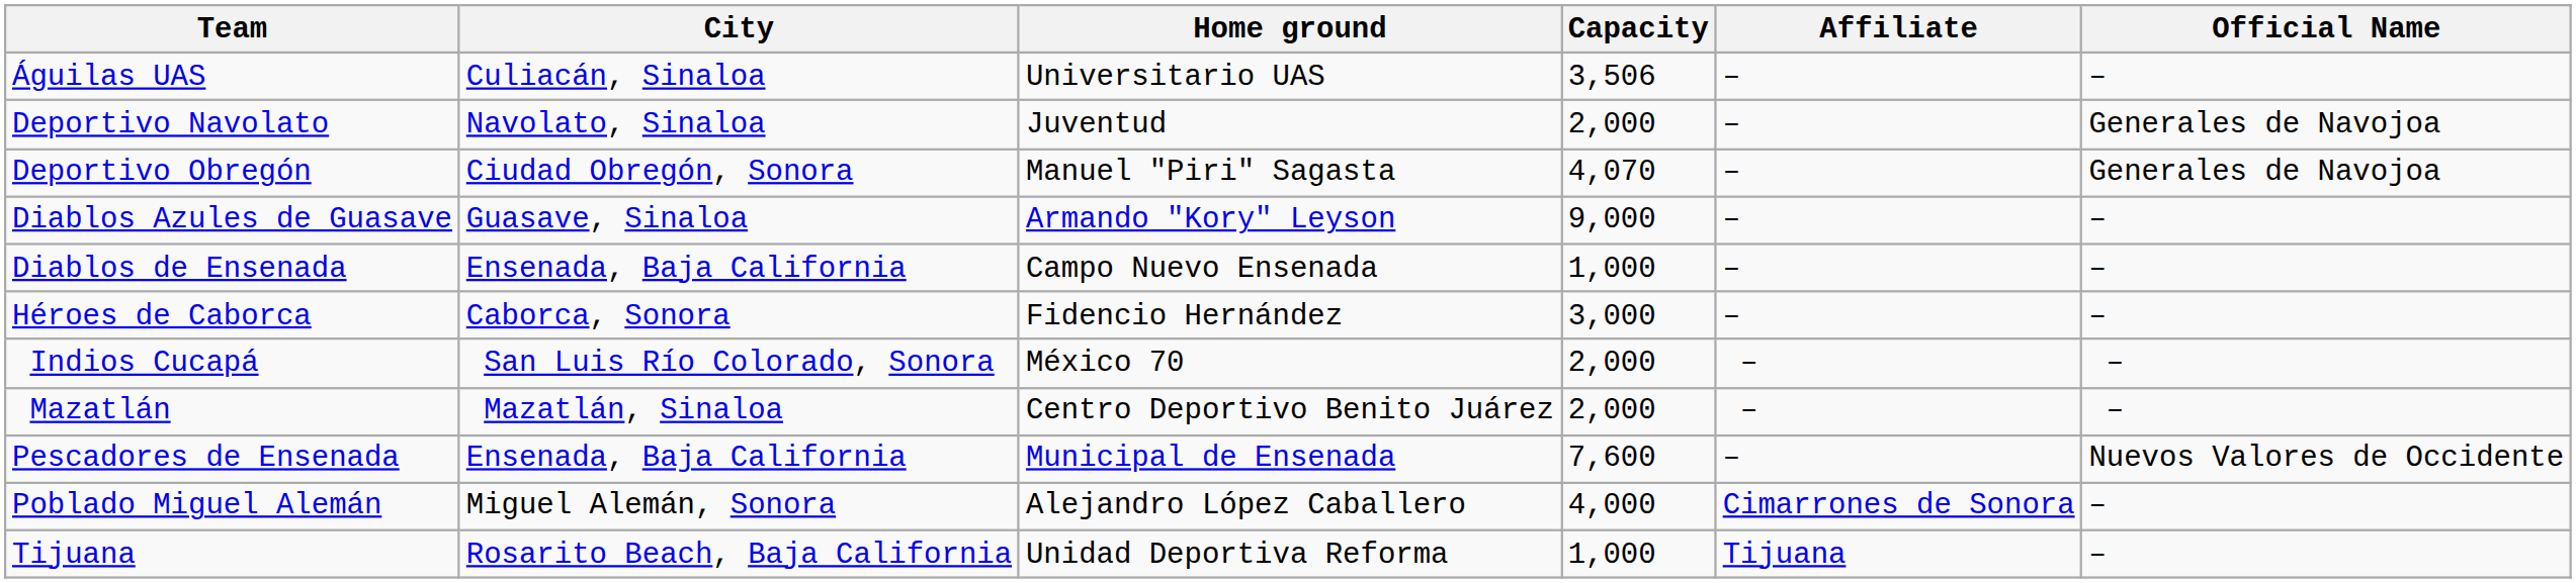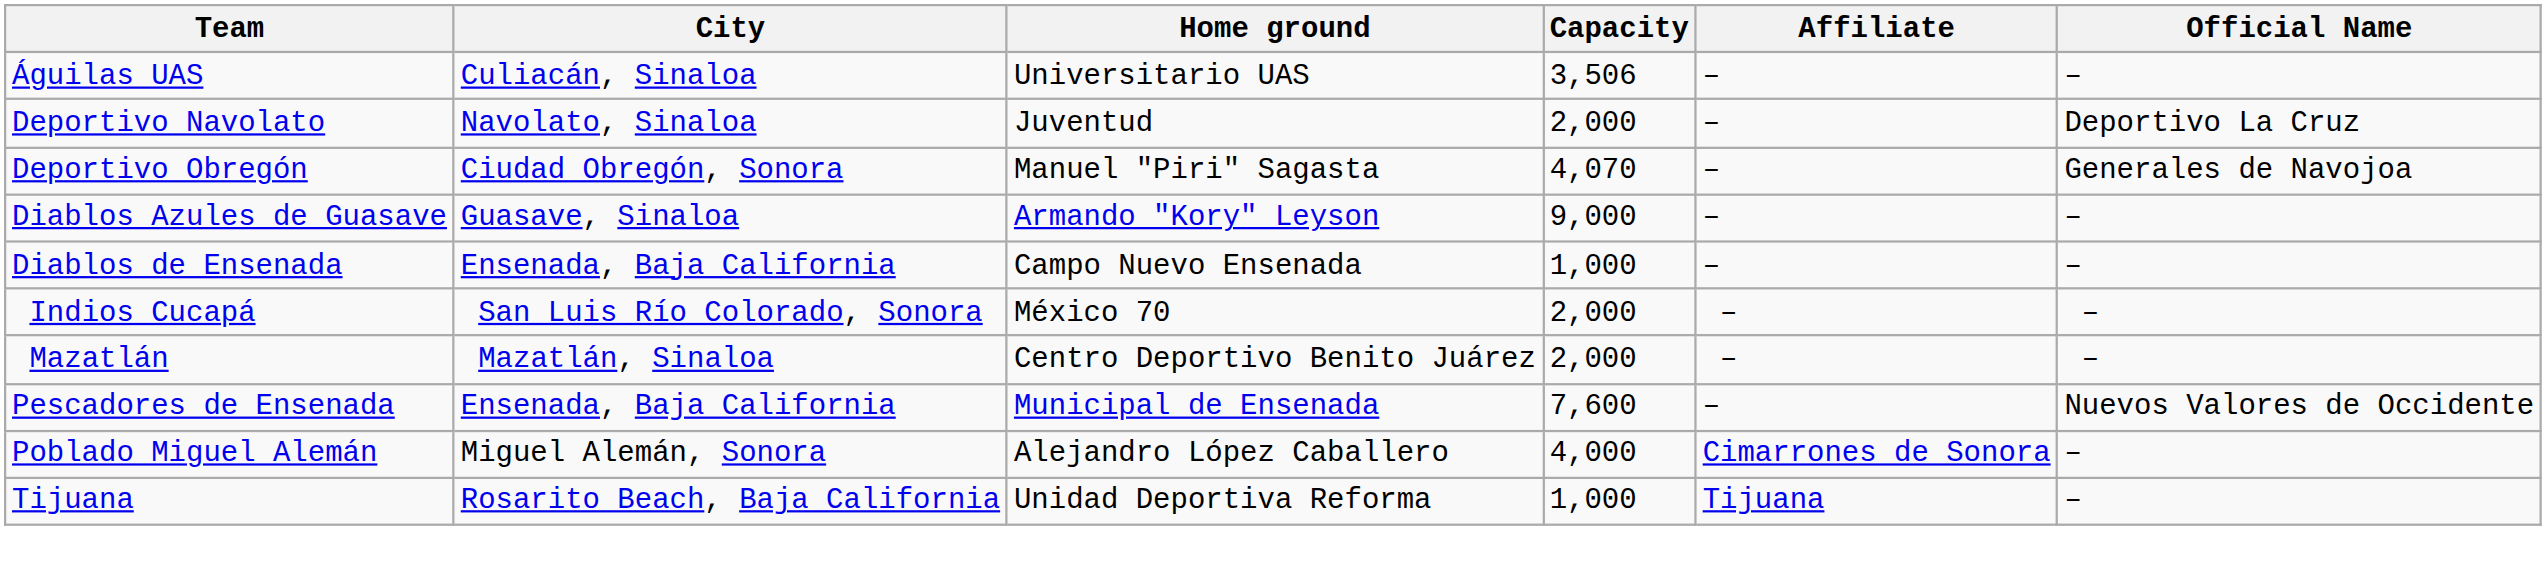 <table class="wikitable sortable">
 <tr>
 <th>Team</th>
 <th>City</th>
 <th>Home ground</th>
 <th>Capacity</th>
 <th>Affiliate</th>
 <th>Official Name</th>
 </tr>
 <tr>
 <td><a href='#'>Águilas UAS</a></td>
 <td><a href='#'>Culiacán</a>, <a href='#'>Sinaloa</a></td>
 <td>Universitario UAS</td>
 <td>3,506</td>
 <td>–</td>
 <td>–</td>
 </tr>
 <tr>
 <td><a href='#'>Deportivo Navolato</a></td>
 <td><a href='#'>Navolato</a>, <a href='#'>Sinaloa</a></td>
 <td>Juventud</td>
 <td>2,000</td>
 <td>–</td>
-<td>Generales de Navojoa</td>
+<td>Deportivo La Cruz</td>
 </tr>
 <tr>
 <td><a href='#'>Deportivo Obregón</a></td>
 <td><a href='#'>Ciudad Obregón</a>, <a href='#'>Sonora</a></td>
 <td>Manuel "Piri" Sagasta</td>
 <td>4,070</td>
 <td>–</td>
 <td>Generales de Navojoa</td>
 </tr>
 <tr>
 <td><a href='#'>Diablos Azules de Guasave</a></td>
 <td><a href='#'>Guasave</a>, <a href='#'>Sinaloa</a></td>
 <td><a href='#'>Armando "Kory" Leyson</a></td>
 <td>9,000</td>
 <td>–</td>
 <td>–</td>
 </tr>
 <tr>
 <td><a href='#'>Diablos de Ensenada</a></td>
 <td><a href='#'>Ensenada</a>, <a href='#'>Baja California</a></td>
 <td>Campo Nuevo Ensenada</td>
 <td>1,000</td>
-<td>–</td>
-<td>–</td>
-</tr>
-<tr>
-<td><a href='#'>Héroes de Caborca</a></td>
-<td><a href='#'>Caborca</a>, <a href='#'>Sonora</a></td>
-<td>Fidencio Hernández</td>
-<td>3,000</td>
 <td>–</td>
 <td>–</td>
 </tr>
 <tr>
 <td> <a href='#'>Indios Cucapá</a> </td>
 <td> <a href='#'>San Luis Río Colorado</a>, <a href='#'>Sonora</a> </td>
 <td>México 70 </td>
 <td>2,000</td>
 <td> – </td>
 <td> –</td>
 </tr>
 <tr>
 <td> <a href='#'>Mazatlán</a> </td>
 <td> <a href='#'>Mazatlán</a>, <a href='#'>Sinaloa</a> </td>
 <td>Centro Deportivo Benito Juárez</td>
 <td>2,000</td>
 <td> – </td>
 <td> –</td>
 </tr>
 <tr>
 <td><a href='#'>Pescadores de Ensenada</a></td>
 <td><a href='#'>Ensenada</a>, <a href='#'>Baja California</a></td>
 <td><a href='#'>Municipal de Ensenada</a></td>
 <td>7,600</td>
 <td>–</td>
 <td>Nuevos Valores de Occidente</td>
 </tr>
 <tr>
 <td><a href='#'>Poblado Miguel Alemán</a></td>
 <td>Miguel Alemán, <a href='#'>Sonora</a></td>
 <td>Alejandro López Caballero</td>
 <td>4,000</td>
 <td><a href='#'>Cimarrones de Sonora</a></td>
 <td>–</td>
 </tr>
 <tr>
 <td><a href='#'>Tijuana</a></td>
 <td><a href='#'>Rosarito Beach</a>, <a href='#'>Baja California</a></td>
 <td>Unidad Deportiva Reforma</td>
 <td>1,000</td>
 <td><a href='#'>Tijuana</a></td>
 <td>–</td>
 </tr>
 </table>
